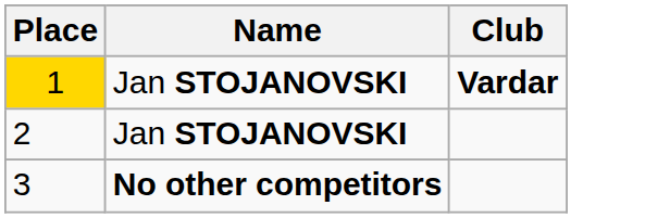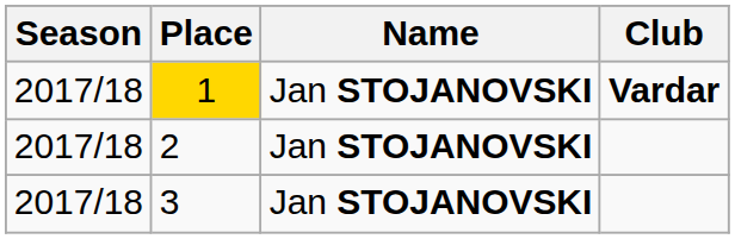 <table class="wikitable">
 <tr>
+<th>Season</th>
 <th>Place</th>
 <th>Name</th>
 <th>Club</th>
 </tr>
 <tr>
+<td>2017/18</td>
 <td style="text-align:center; background:gold;">1</td>
 <td>Jan <strong>STOJANOVSKI</strong></td>
 <td><strong>Vardar</strong></td>
 </tr>
 <tr>
+<td>2017/18</td>
 <td>2</td>
 <td>Jan <strong>STOJANOVSKI</strong></td>
 <td></td>
 </tr>
 <tr>
+<td>2017/18</td>
 <td>3</td>
-<td><strong>No other competitors</strong></td>
+<td>Jan <strong>STOJANOVSKI</strong></td>
 <td></td>
 </tr>
 </table>
